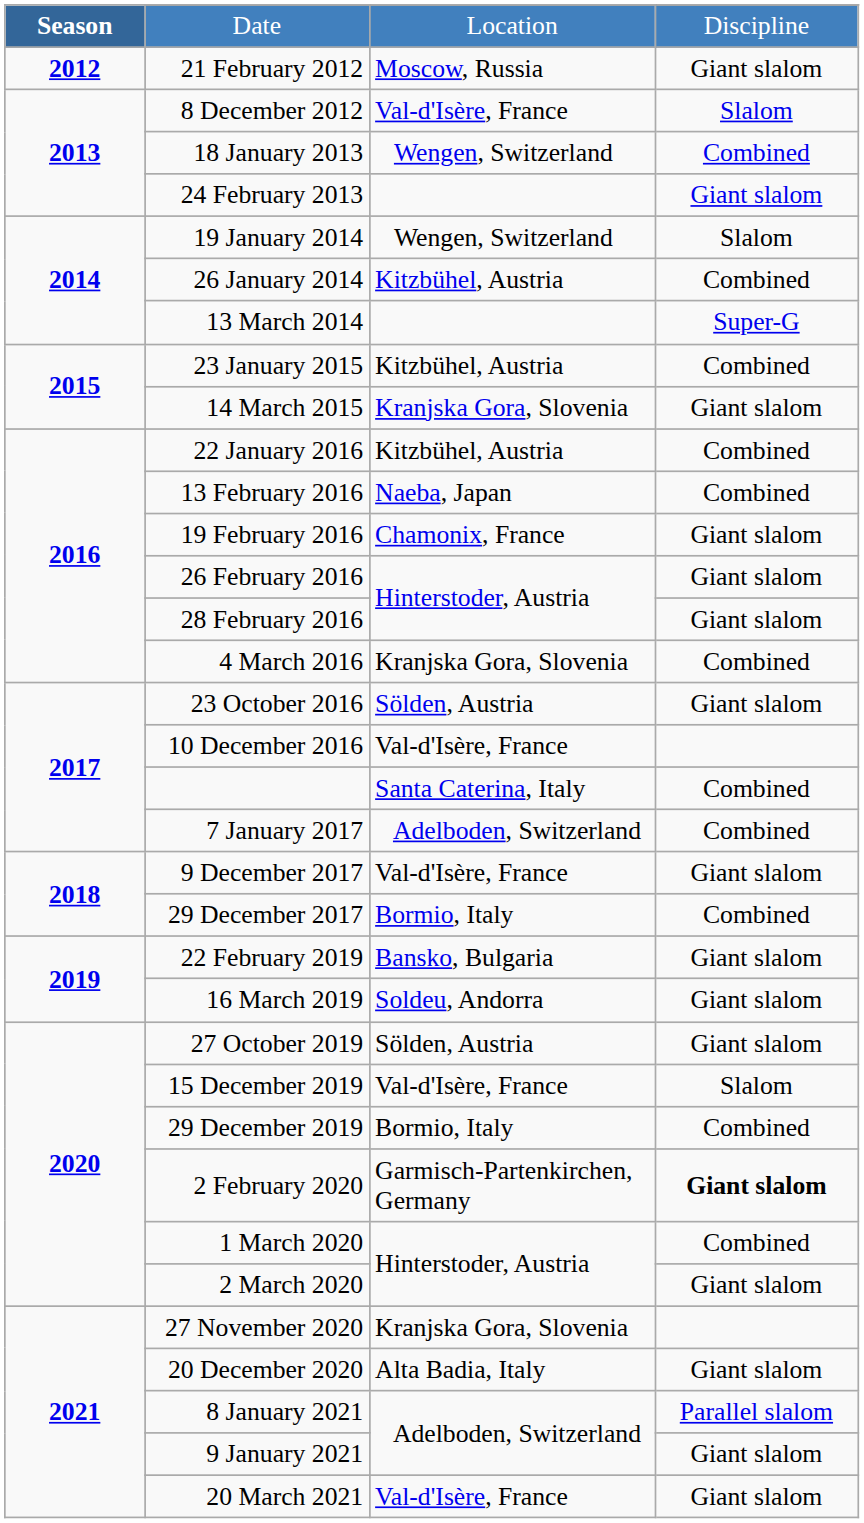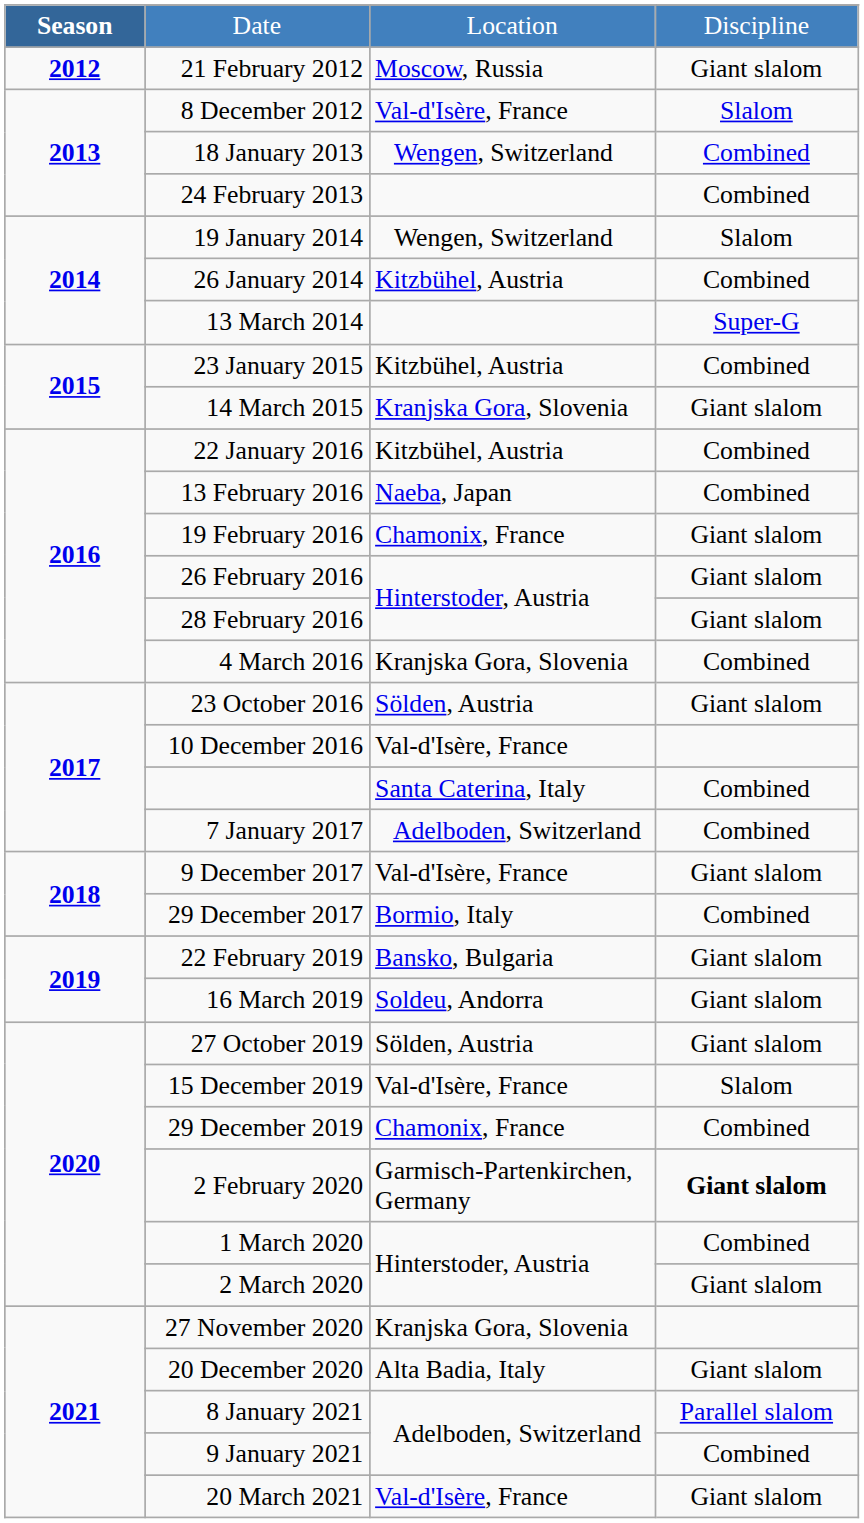 <table class="wikitable" style="font-size:95%; text-align:center; border:grey solid 1px; border-collapse:collapse;" width="40%">
 <tr style="background-color:#369; color:white;">
 <td rowspan="2" colspan="1" width="5%"><strong>Season</strong></td>
 </tr>
 <tr style="background-color:#4180be; color:white;">
 <td width="10%">Date</td>
 <td width="12%">Location</td>
 <td width="8%">Discipline</td>
 </tr>
 <tr>
 <td><strong><a href='#'>2012</a></strong></td>
 <td align=right>21 February 2012</td>
 <td align=left> <a href='#'>Moscow</a>, Russia</td>
 <td>Giant slalom</td>
 </tr>
 <tr>
 <td rowspan=3><strong><a href='#'>2013</a></strong></td>
 <td align=right>8 December 2012</td>
 <td align=left> <a href='#'>Val-d'Isère</a>, France</td>
 <td><a href='#'>Slalom</a></td>
 </tr>
 <tr>
 <td align=right>18 January 2013</td>
 <td align=left>   <a href='#'>Wengen</a>, Switzerland</td>
 <td><a href='#'>Combined</a></td>
 </tr>
 <tr>
 <td align=right>24 February 2013</td>
 <td align=left></td>
-<td><a href='#'>Giant slalom</a></td>
+<td>Combined</td>
 </tr>
 <tr>
 <td rowspan=3 align=center><strong><a href='#'>2014</a></strong></td>
 <td align=right>19 January 2014</td>
 <td align=left>   Wengen, Switzerland</td>
 <td>Slalom</td>
 </tr>
 <tr>
 <td align=right>26 January 2014</td>
 <td align=left> <a href='#'>Kitzbühel</a>, Austria</td>
 <td>Combined</td>
 </tr>
 <tr>
 <td align=right>13 March 2014</td>
 <td align=left></td>
 <td><a href='#'>Super-G</a></td>
 </tr>
 <tr>
 <td rowspan=2 align=center><strong><a href='#'>2015</a></strong></td>
 <td align=right>23 January 2015</td>
 <td align=left> Kitzbühel, Austria</td>
 <td>Combined</td>
 </tr>
 <tr>
 <td align=right>14 March 2015</td>
 <td align=left> <a href='#'>Kranjska Gora</a>, Slovenia</td>
 <td>Giant slalom</td>
 </tr>
 <tr>
 <td rowspan=6><strong><a href='#'>2016</a></strong></td>
 <td align=right>22 January 2016</td>
 <td align=left> Kitzbühel, Austria</td>
 <td>Combined</td>
 </tr>
 <tr>
 <td align=right>13 February 2016</td>
 <td align=left> <a href='#'>Naeba</a>, Japan</td>
 <td>Combined</td>
 </tr>
 <tr>
 <td align=right>19 February 2016</td>
 <td align=left> <a href='#'>Chamonix</a>, France</td>
 <td>Giant slalom</td>
 </tr>
 <tr>
 <td align=right>26 February 2016</td>
 <td align=left rowspan=2> <a href='#'>Hinterstoder</a>, Austria</td>
 <td>Giant slalom</td>
 </tr>
 <tr>
 <td align=right>28 February 2016</td>
 <td>Giant slalom</td>
 </tr>
 <tr>
 <td align=right>4 March 2016</td>
 <td align=left> Kranjska Gora, Slovenia</td>
 <td>Combined</td>
 </tr>
 <tr>
 <td rowspan=4><strong><a href='#'>2017</a></strong></td>
 <td align=right>23 October 2016</td>
 <td align=left> <a href='#'>Sölden</a>, Austria</td>
 <td>Giant slalom</td>
 </tr>
 <tr>
 <td align=right>10 December 2016</td>
 <td align=left> Val-d'Isère, France</td>
 <td></td>
 </tr>
 <tr>
 <td align=right></td>
 <td align=left> <a href='#'>Santa Caterina</a>, Italy</td>
 <td>Combined</td>
 </tr>
 <tr>
 <td align=right>7 January 2017</td>
 <td align=left>   <a href='#'>Adelboden</a>, Switzerland</td>
 <td>Combined</td>
 </tr>
 <tr>
 <td rowspan=2><strong><a href='#'>2018</a></strong></td>
 <td align=right>9 December 2017</td>
 <td align=left> Val-d'Isère, France</td>
 <td>Giant slalom</td>
 </tr>
 <tr>
 <td align=right>29 December 2017</td>
 <td align=left> <a href='#'>Bormio</a>, Italy</td>
 <td>Combined</td>
 </tr>
 <tr>
 <td rowspan=2><strong><a href='#'>2019</a></strong></td>
 <td align=right>22 February 2019</td>
 <td align=left> <a href='#'>Bansko</a>, Bulgaria</td>
 <td>Giant slalom</td>
 </tr>
 <tr>
 <td align=right>16 March 2019</td>
 <td align=left> <a href='#'>Soldeu</a>, Andorra</td>
 <td>Giant slalom</td>
 </tr>
 <tr>
 <td rowspan=6><strong><a href='#'>2020</a></strong></td>
 <td align=right>27 October 2019</td>
 <td align=left> Sölden, Austria</td>
 <td>Giant slalom</td>
 </tr>
 <tr>
 <td align=right>15 December 2019</td>
 <td align=left> Val-d'Isère, France</td>
 <td>Slalom</td>
 </tr>
 <tr>
 <td align=right>29 December 2019</td>
-<td align=left> Bormio, Italy</td>
+<td align=left> <a href='#'>Chamonix</a>, France</td>
 <td>Combined</td>
 </tr>
 <tr>
 <td align=right>2 February 2020</td>
 <td align=left> Garmisch-Partenkirchen, Germany</td>
 <td><strong>Giant slalom</strong></td>
 </tr>
 <tr>
 <td align=right>1 March 2020</td>
 <td align=left rowspan=2> Hinterstoder, Austria</td>
 <td>Combined</td>
 </tr>
 <tr>
 <td align=right>2 March 2020</td>
 <td>Giant slalom</td>
 </tr>
 <tr>
 <td rowspan=5><strong><a href='#'>2021</a></strong></td>
 <td align=right>27 November 2020</td>
 <td align=left> Kranjska Gora, Slovenia</td>
 <td></td>
 </tr>
 <tr>
 <td align=right>20 December 2020</td>
 <td align=left> Alta Badia, Italy</td>
 <td>Giant slalom</td>
 </tr>
 <tr>
 <td align=right>8 January 2021</td>
 <td rowspan=2 align=left>   Adelboden, Switzerland</td>
 <td><a href='#'>Parallel slalom</a></td>
 </tr>
 <tr>
 <td align=right>9 January 2021</td>
-<td>Giant slalom</td>
+<td>Combined</td>
 </tr>
 <tr>
 <td align=right>20 March 2021</td>
 <td align=left> <a href='#'>Val-d'Isère</a>, France</td>
 <td>Giant slalom</td>
 </tr>
 </table>
